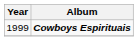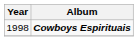 <table class="wikitable">
 <tr>
 <th>Year</th>
 <th>Album</th>
 </tr>
 <tr>
-<td>1999</td>
+<td>1998</td>
 <td><strong><em>Cowboys Espirituais</em></strong></td>
 </tr>
 <tr>
 </tr>
 </table>
